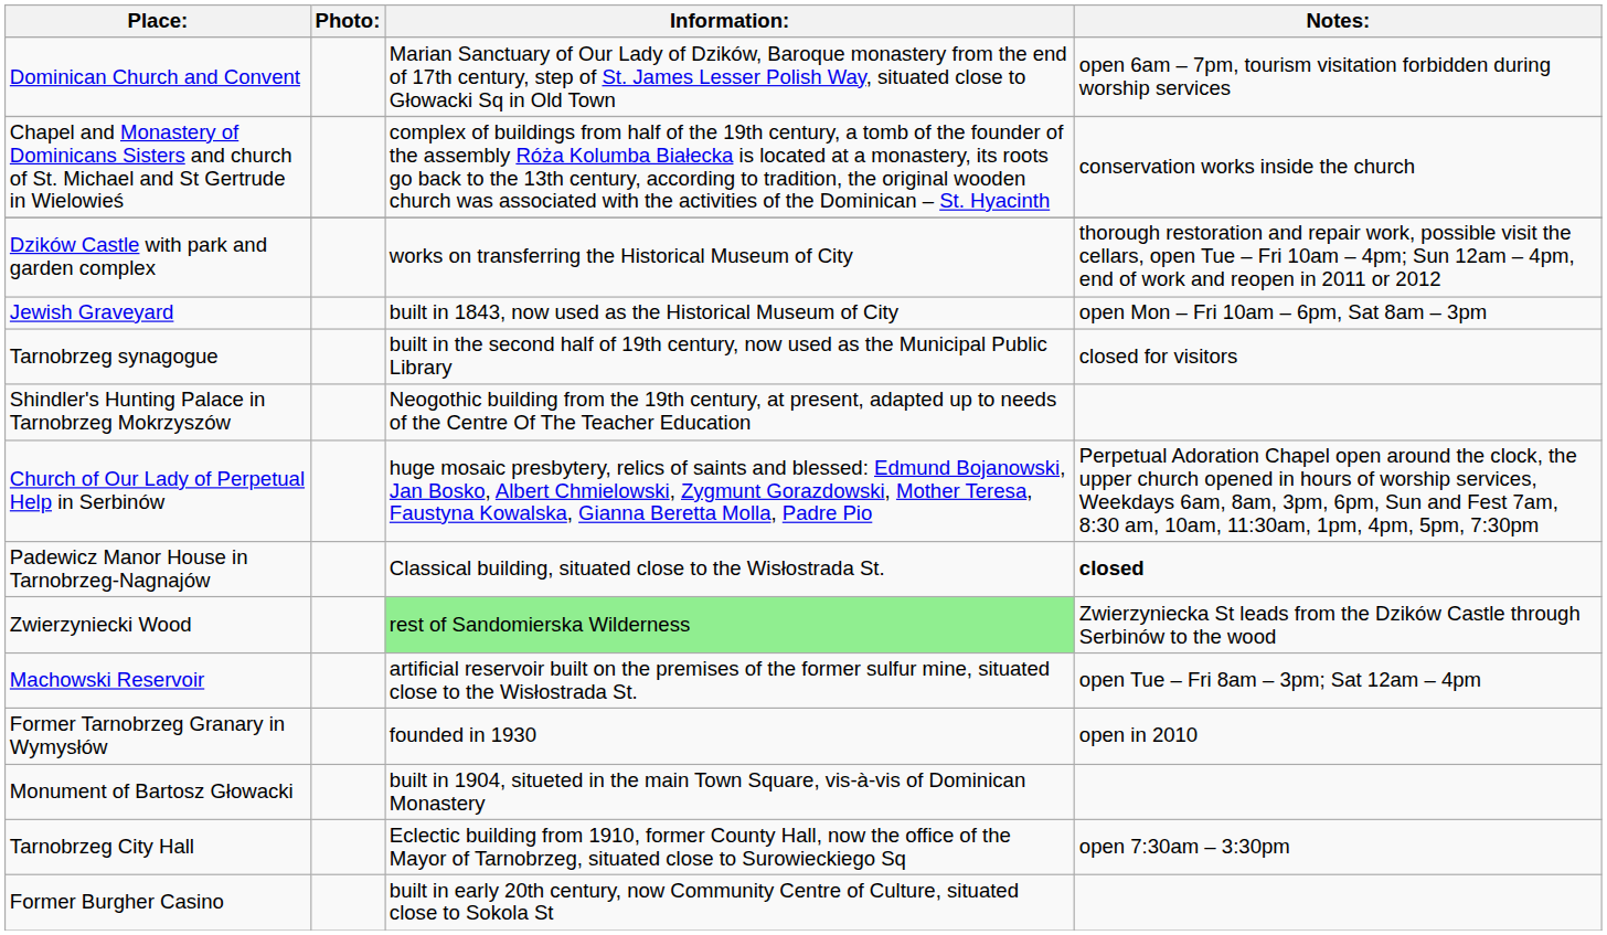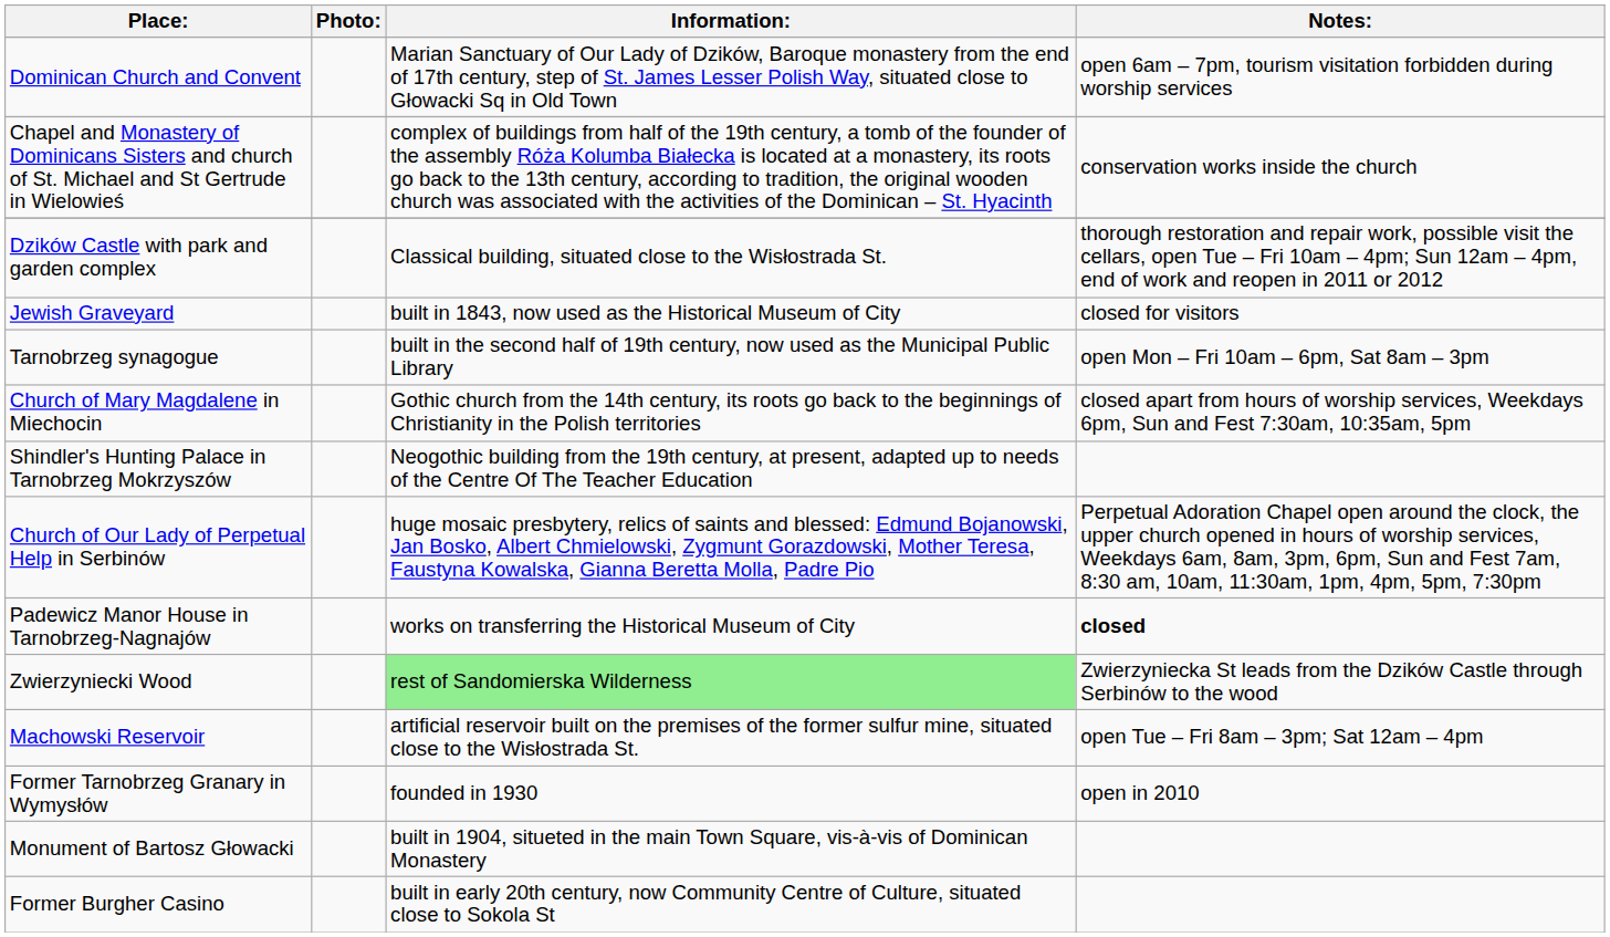 <table class="wikitable">
 <tr>
 <th bgcolor="dodgerblue">Place:</th>
 <th bgcolor="dodgerblue">Photo:</th>
 <th bgcolor="dodgerblue">Information:</th>
 <th bgcolor="dodgerblue">Notes:</th>
 </tr>
 <tr>
 </tr>
 <tr>
 <td><a href='#'>Dominican Church and Convent</a></td>
 <td></td>
 <td>Marian Sanctuary of Our Lady of Dzików, Baroque monastery from the end of 17th century, step of <a href='#'>St. James Lesser Polish Way</a>, situated close to Głowacki Sq in Old Town</td>
 <td>open 6am – 7pm, tourism visitation forbidden during worship services</td>
 </tr>
 <tr>
 </tr>
 <tr>
 <td>Chapel and <a href='#'>Monastery of Dominicans Sisters</a> and church of St. Michael and St Gertrude in Wielowieś</td>
 <td></td>
 <td>complex of buildings from half of the 19th century, a tomb of the founder of the assembly <a href='#'>Róża Kolumba Białecka</a> is located at a monastery, its roots go back to the 13th century, according to tradition, the original wooden church was associated with the activities of the Dominican – <a href='#'>St. Hyacinth</a></td>
 <td>conservation works inside the church</td>
 </tr>
 <tr>
 </tr>
 <tr>
 <td><a href='#'>Dzików Castle</a> with park and garden complex</td>
 <td></td>
-<td>works on transferring the Historical Museum of City</td>
+<td>Classical building, situated close to the Wisłostrada St.</td>
 <td>thorough restoration and repair work, possible visit the cellars, open Tue – Fri 10am – 4pm; Sun 12am – 4pm, end of work and reopen in 2011 or 2012</td>
 </tr>
 <tr>
 <td><a href='#'>Jewish Graveyard</a></td>
 <td></td>
 <td>built in 1843, now used as the Historical Museum of City</td>
-<td>open Mon – Fri 10am – 6pm, Sat 8am – 3pm</td>
+<td>closed for visitors</td>
 </tr>
 <tr>
 <td>Tarnobrzeg synagogue</td>
 <td></td>
 <td>built in the second half of 19th century, now used as the Municipal Public Library</td>
-<td>closed for visitors</td>
+<td>open Mon – Fri 10am – 6pm, Sat 8am – 3pm</td>
+</tr>
+<tr>
+<td><a href='#'>Church of Mary Magdalene</a> in Miechocin</td>
+<td></td>
+<td>Gothic church from the 14th century, its roots go back to the beginnings of Christianity in the Polish territories</td>
+<td>closed apart from hours of worship services, Weekdays 6pm, Sun and Fest 7:30am, 10:35am, 5pm</td>
 </tr>
 <tr>
 <td>Shindler's Hunting Palace in Tarnobrzeg Mokrzyszów</td>
 <td></td>
 <td>Neogothic building from the 19th century, at present, adapted up to needs of the Centre Of The Teacher Education</td>
 <td></td>
 </tr>
 <tr>
 <td><a href='#'>Church of Our Lady of Perpetual Help</a> in Serbinów</td>
 <td></td>
 <td>huge mosaic presbytery, relics of saints and blessed: <a href='#'>Edmund Bojanowski</a>, <a href='#'>Jan Bosko</a>, <a href='#'>Albert Chmielowski</a>, <a href='#'>Zygmunt Gorazdowski</a>, <a href='#'>Mother Teresa</a>, <a href='#'>Faustyna Kowalska</a>, <a href='#'>Gianna Beretta Molla</a>, <a href='#'>Padre Pio</a></td>
 <td>Perpetual Adoration Chapel open around the clock, the upper church opened in hours of worship services, Weekdays 6am, 8am, 3pm, 6pm, Sun and Fest 7am, 8:30 am, 10am, 11:30am, 1pm, 4pm, 5pm, 7:30pm</td>
 </tr>
 <tr>
 <td>Padewicz Manor House in Tarnobrzeg-Nagnajów</td>
 <td></td>
-<td>Classical building, situated close to the Wisłostrada St.</td>
+<td>works on transferring the Historical Museum of City</td>
 <td><strong>closed</strong></td>
 </tr>
 <tr>
 <td>Zwierzyniecki Wood</td>
 <td></td>
 <td style="background: lightgreen;">rest of Sandomierska Wilderness</td>
 <td>Zwierzyniecka St leads from the Dzików Castle through Serbinów to the wood</td>
 </tr>
 <tr>
 <td><a href='#'>Machowski Reservoir</a></td>
 <td></td>
 <td>artificial reservoir built on the premises of the former sulfur mine, situated close to the Wisłostrada St.</td>
 <td>open Tue – Fri 8am – 3pm; Sat 12am – 4pm</td>
 </tr>
 <tr>
 <td>Former Tarnobrzeg Granary in Wymysłów</td>
 <td></td>
 <td>founded in 1930</td>
 <td>open in 2010</td>
 </tr>
 <tr>
 <td>Monument of Bartosz Głowacki</td>
 <td></td>
 <td>built in 1904, situeted in the main Town Square, vis-à-vis of Dominican Monastery</td>
 <td></td>
 </tr>
 <tr>
-<td>Tarnobrzeg City Hall</td>
-<td></td>
-<td>Eclectic building from 1910, former County Hall, now the office of the Mayor of Tarnobrzeg, situated close to Surowieckiego Sq</td>
-<td>open 7:30am – 3:30pm</td>
-</tr>
-<tr>
 <td>Former Burgher Casino</td>
 <td></td>
 <td>built in early 20th century, now Community Centre of Culture, situated close to Sokola St</td>
 <td></td>
 </tr>
 <tr>
 </tr>
 </table>
